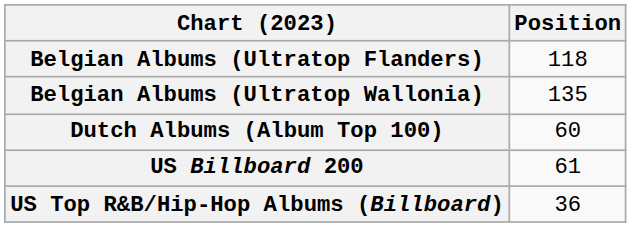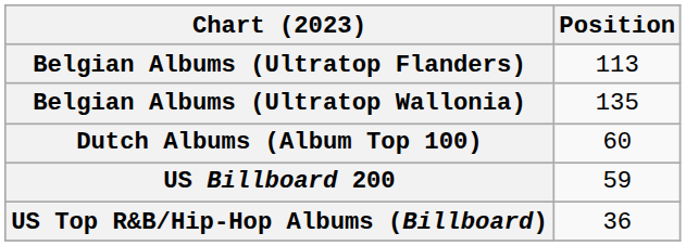 <table class="wikitable sortable plainrowheaders" style="text-align:center">
 <tr>
 <th>Chart (2023)</th>
 <th>Position</th>
 </tr>
 <tr>
 <th scope="row">Belgian Albums (Ultratop Flanders)</th>
-<td>118</td>
+<td>113</td>
 </tr>
 <tr>
 <th scope="row">Belgian Albums (Ultratop Wallonia)</th>
 <td>135</td>
 </tr>
 <tr>
 <th scope="row">Dutch Albums (Album Top 100)</th>
 <td>60</td>
 </tr>
 <tr>
 <th scope="row">US <em>Billboard</em> 200</th>
-<td>61</td>
+<td>59</td>
 </tr>
 <tr>
 <th scope="row">US Top R&B/Hip-Hop Albums (<em>Billboard</em>)</th>
 <td>36</td>
 </tr>
 </table>
